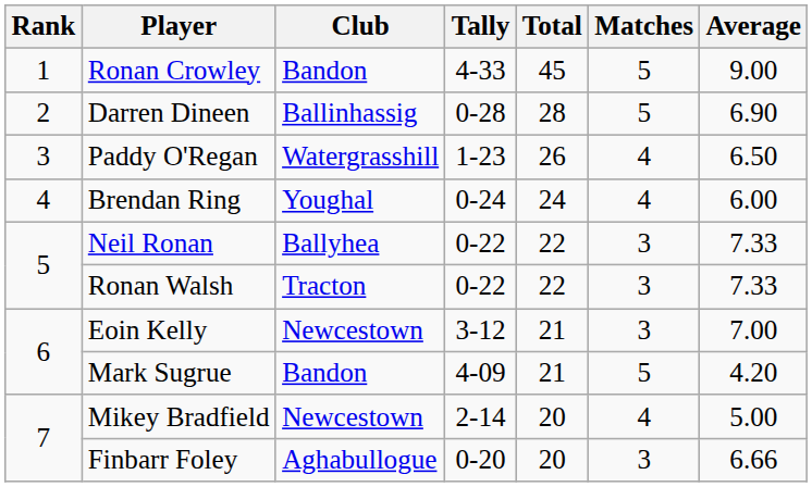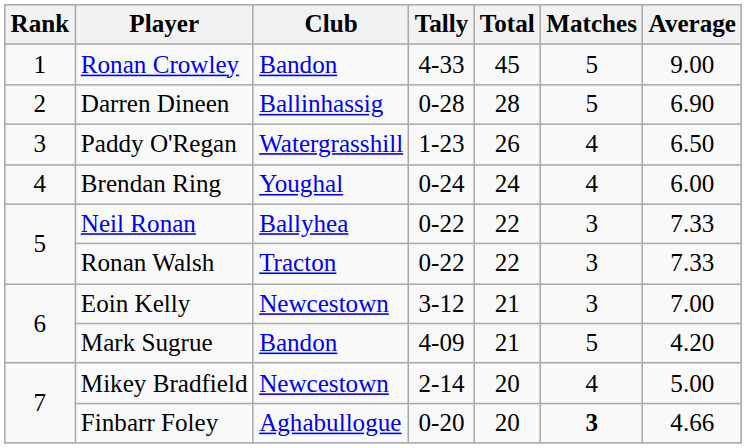 <table class="wikitable">
 <tr>
 <th>Rank</th>
 <th>Player</th>
 <th>Club</th>
 <th>Tally</th>
 <th>Total</th>
 <th>Matches</th>
 <th>Average</th>
 </tr>
 <tr>
 <td rowspan=1 align=center>1</td>
 <td><a href='#'>Ronan Crowley</a></td>
 <td><a href='#'>Bandon</a></td>
 <td align=center>4-33</td>
 <td align=center>45</td>
 <td align=center>5</td>
 <td align=center>9.00</td>
 </tr>
 <tr>
 <td rowspan=1 align=center>2</td>
 <td>Darren Dineen</td>
 <td><a href='#'>Ballinhassig</a></td>
 <td align=center>0-28</td>
 <td align=center>28</td>
 <td align=center>5</td>
 <td align=center>6.90</td>
 </tr>
 <tr>
 <td rowspan=1 align=center>3</td>
 <td>Paddy O'Regan</td>
 <td><a href='#'>Watergrasshill</a></td>
 <td align=center>1-23</td>
 <td align=center>26</td>
 <td align=center>4</td>
 <td align=center>6.50</td>
 </tr>
 <tr>
 <td rowspan=1 align=center>4</td>
 <td>Brendan Ring</td>
 <td><a href='#'>Youghal</a></td>
 <td align=center>0-24</td>
 <td align=center>24</td>
 <td align=center>4</td>
 <td align=center>6.00</td>
 </tr>
 <tr>
 <td rowspan=2 align=center>5</td>
 <td><a href='#'>Neil Ronan</a></td>
 <td><a href='#'>Ballyhea</a></td>
 <td align=center>0-22</td>
 <td align=center>22</td>
 <td align=center>3</td>
 <td align=center>7.33</td>
 </tr>
 <tr>
 <td>Ronan Walsh</td>
 <td><a href='#'>Tracton</a></td>
 <td align=center>0-22</td>
 <td align=center>22</td>
 <td align=center>3</td>
 <td align=center>7.33</td>
 </tr>
 <tr>
 <td rowspan=2 align=center>6</td>
 <td>Eoin Kelly</td>
 <td><a href='#'>Newcestown</a></td>
 <td align=center>3-12</td>
 <td align=center>21</td>
 <td align=center>3</td>
 <td align=center>7.00</td>
 </tr>
 <tr>
 <td>Mark Sugrue</td>
 <td><a href='#'>Bandon</a></td>
 <td align=center>4-09</td>
 <td align=center>21</td>
 <td align=center>5</td>
 <td align=center>4.20</td>
 </tr>
 <tr>
 <td rowspan=2 align=center>7</td>
 <td>Mikey Bradfield</td>
 <td><a href='#'>Newcestown</a></td>
 <td align=center>2-14</td>
 <td align=center>20</td>
 <td align=center>4</td>
 <td align=center>5.00</td>
 </tr>
 <tr>
 <td>Finbarr Foley</td>
 <td><a href='#'>Aghabullogue</a></td>
 <td align=center>0-20</td>
 <td align=center>20</td>
-<td align=center>3</td>
-<td align=center>6.66</td>
+<td align=center><strong>3</strong></td>
+<td align=center>4.66</td>
 </tr>
 </table>
